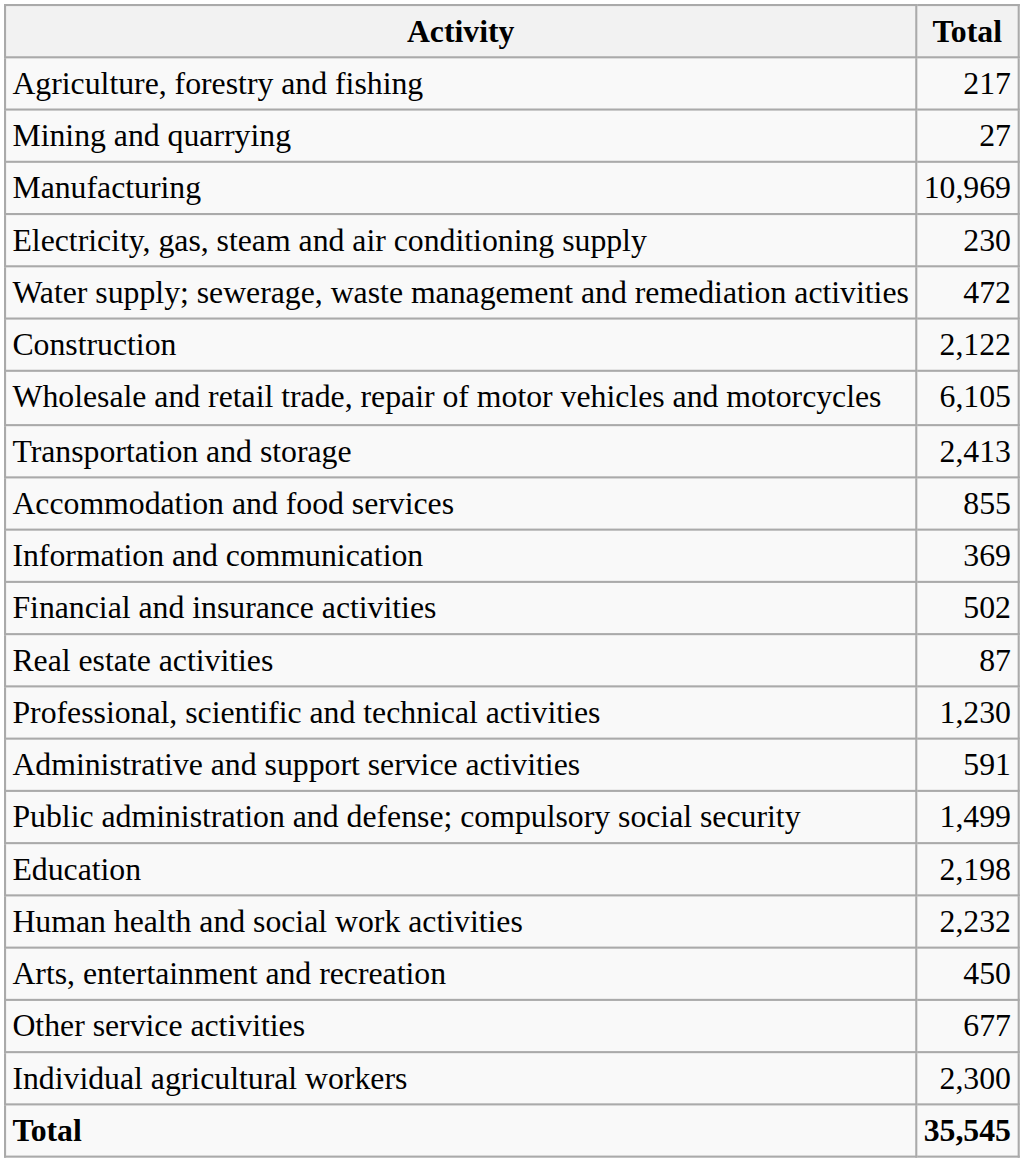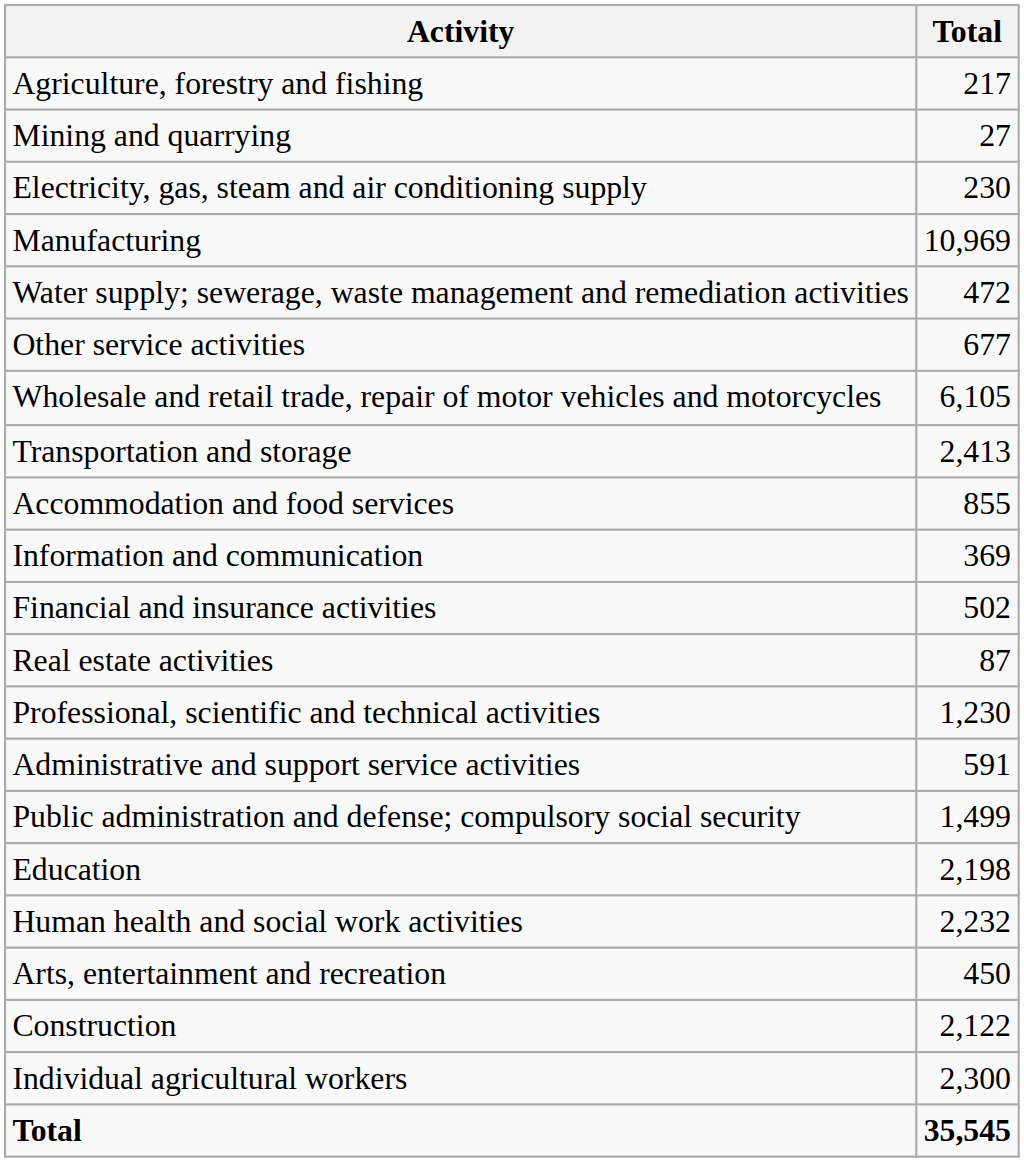 <table class="wikitable sortable" style="font-size:95%;">
 <tr>
 <th>Activity</th>
 <th>Total</th>
 </tr>
 <tr>
 <td>Agriculture, forestry and fishing</td>
 <td align="right">217</td>
 </tr>
 <tr>
 <td>Mining and quarrying</td>
 <td align="right">27</td>
 </tr>
 <tr>
+<td>Electricity, gas, steam and air conditioning supply</td>
+<td align="right">230</td>
+</tr>
+<tr>
 <td>Manufacturing</td>
 <td align="right">10,969</td>
-</tr>
-<tr>
-<td>Electricity, gas, steam and air conditioning supply</td>
-<td align="right">230</td>
 </tr>
 <tr>
 <td>Water supply; sewerage, waste management and remediation activities</td>
 <td align="right">472</td>
 </tr>
 <tr>
-<td>Construction</td>
-<td align="right">2,122</td>
+<td>Other service activities</td>
+<td align="right">677</td>
 </tr>
 <tr>
 <td>Wholesale and retail trade, repair of motor vehicles and motorcycles</td>
 <td align="right">6,105</td>
 </tr>
 <tr>
 <td>Transportation and storage</td>
 <td align="right">2,413</td>
 </tr>
 <tr>
 <td>Accommodation and food services</td>
 <td align="right">855</td>
 </tr>
 <tr>
 <td>Information and communication</td>
 <td align="right">369</td>
 </tr>
 <tr>
 <td>Financial and insurance activities</td>
 <td align="right">502</td>
 </tr>
 <tr>
 <td>Real estate activities</td>
 <td align="right">87</td>
 </tr>
 <tr>
 <td>Professional, scientific and technical activities</td>
 <td align="right">1,230</td>
 </tr>
 <tr>
 <td>Administrative and support service activities</td>
 <td align="right">591</td>
 </tr>
 <tr>
 <td>Public administration and defense; compulsory social security</td>
 <td align="right">1,499</td>
 </tr>
 <tr>
 <td>Education</td>
 <td align="right">2,198</td>
 </tr>
 <tr>
 <td>Human health and social work activities</td>
 <td align="right">2,232</td>
 </tr>
 <tr>
 <td>Arts, entertainment and recreation</td>
 <td align="right">450</td>
 </tr>
 <tr>
-<td>Other service activities</td>
-<td align="right">677</td>
+<td>Construction</td>
+<td align="right">2,122</td>
 </tr>
 <tr>
 <td>Individual agricultural workers</td>
 <td align="right">2,300</td>
 </tr>
 <tr class="sortbottom">
 <td><strong>Total</strong></td>
 <td align="right"><strong>35,545</strong></td>
 </tr>
 </table>
